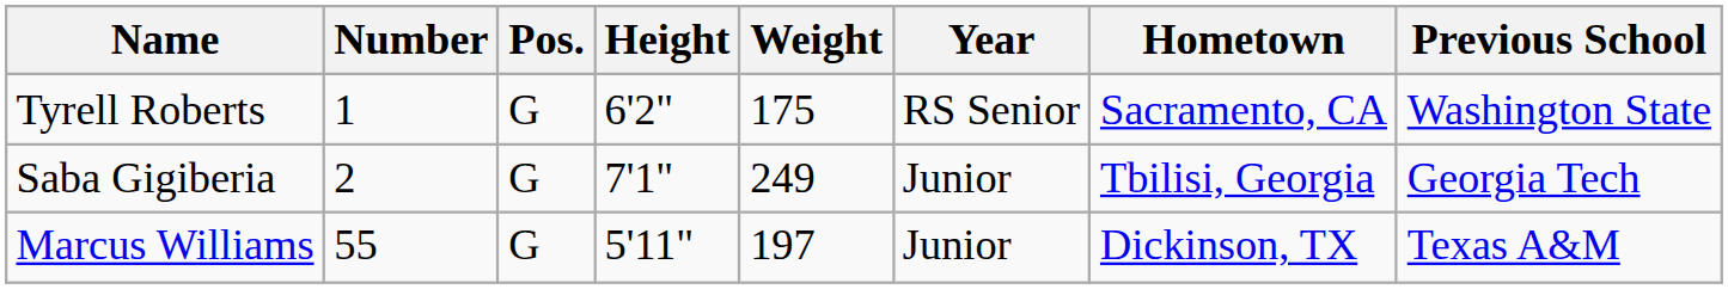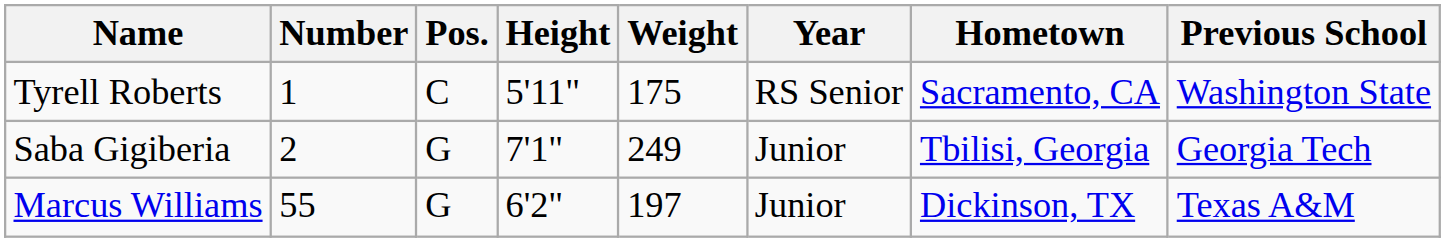 <table class="wikitable sortable" border="1">
 <tr>
 <th>Name</th>
 <th>Number</th>
 <th>Pos.</th>
 <th>Height</th>
 <th>Weight</th>
 <th>Year</th>
 <th>Hometown</th>
 <th class="unsortable">Previous School</th>
 </tr>
 <tr>
 <td>Tyrell Roberts</td>
 <td>1</td>
-<td>G</td>
-<td>6'2"</td>
+<td>C</td>
+<td>5'11"</td>
 <td>175</td>
 <td>RS Senior</td>
 <td><a href='#'>Sacramento, CA</a></td>
 <td><a href='#'>Washington State</a></td>
 </tr>
 <tr>
 <td>Saba Gigiberia</td>
 <td>2</td>
 <td>G</td>
 <td>7'1"</td>
 <td>249</td>
 <td>Junior</td>
 <td><a href='#'>Tbilisi, Georgia</a></td>
 <td><a href='#'>Georgia Tech</a></td>
 </tr>
 <tr>
 <td><a href='#'>Marcus Williams</a></td>
 <td>55</td>
 <td>G</td>
-<td>5'11"</td>
+<td>6'2"</td>
 <td>197</td>
 <td>Junior</td>
 <td><a href='#'>Dickinson, TX</a></td>
 <td><a href='#'>Texas A&M</a></td>
 </tr>
 </table>
